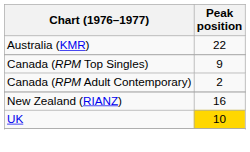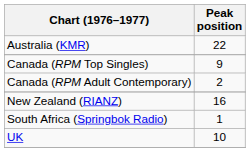 <table class="wikitable sortable">
 <tr>
 <th>Chart (1976–1977)</th>
 <th>Peak<br>position</th>
 </tr>
 <tr>
 <td>Australia (<a href='#'>KMR</a>)</td>
 <td style="text-align:center;">22</td>
 </tr>
 <tr>
 </tr>
 <tr>
 </tr>
 <tr>
 <td>Canada (<em>RPM</em> Top Singles)</td>
 <td style="text-align:center;">9</td>
 </tr>
 <tr>
 <td>Canada (<em>RPM</em> Adult Contemporary)</td>
 <td style="text-align:center;">2</td>
 </tr>
 <tr>
 </tr>
 <tr>
 <td>New Zealand (<a href='#'>RIANZ</a>)</td>
 <td style="text-align:center;">16</td>
 </tr>
 <tr>
+<td>South Africa (<a href='#'>Springbok Radio</a>)</td>
+<td align="center">1</td>
+</tr>
+<tr>
 <td><a href='#'>UK</a></td>
-<td style="background: gold; text-align:center;">10</td>
+<td style="text-align:center;">10</td>
 </tr>
 <tr>
 </tr>
 <tr>
 </tr>
 <tr>
 </tr>
 <tr>
 </tr>
 </table>
